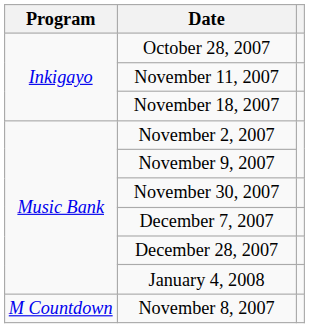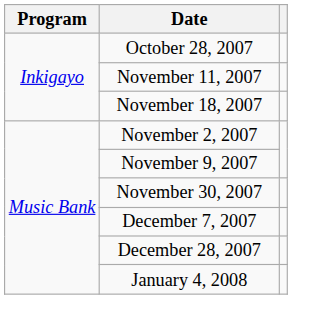 <table class="wikitable" style="text-align:center">
 <tr>
 <th>Program</th>
 <th width="150">Date</th>
 <th></th>
 </tr>
 <tr>
 <td rowspan="3"><em><a href='#'>Inkigayo</a></em></td>
 <td>October 28, 2007</td>
 <td></td>
 </tr>
 <tr>
 <td>November 11, 2007</td>
 <td></td>
 </tr>
 <tr>
 <td>November 18, 2007</td>
 <td></td>
 </tr>
 <tr>
 <td rowspan="6"><a href='#'><em>Music Bank</em></a></td>
 <td>November 2, 2007</td>
 <td rowspan="2"></td>
 </tr>
 <tr>
 <td>November 9, 2007</td>
 </tr>
 <tr>
 <td>November 30, 2007</td>
 <td></td>
 </tr>
 <tr>
 <td>December 7, 2007</td>
 <td></td>
 </tr>
 <tr>
 <td>December 28, 2007</td>
 <td></td>
 </tr>
 <tr>
 <td>January 4, 2008</td>
 <td></td>
 </tr>
-<tr>
-<td><em><a href='#'>M Countdown</a></em></td>
-<td>November 8, 2007</td>
-<td></td>
-</tr>
 </table>
